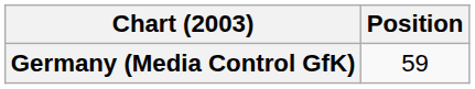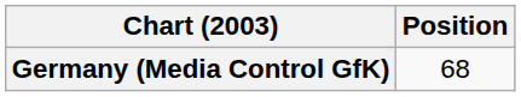 <table class="wikitable plainrowheaders" style="text-align:center">
 <tr>
 <th>Chart (2003)</th>
 <th>Position</th>
 </tr>
 <tr>
 <th scope="row">Germany (Media Control GfK)</th>
-<td>59</td>
+<td>68</td>
 </tr>
 </table>
